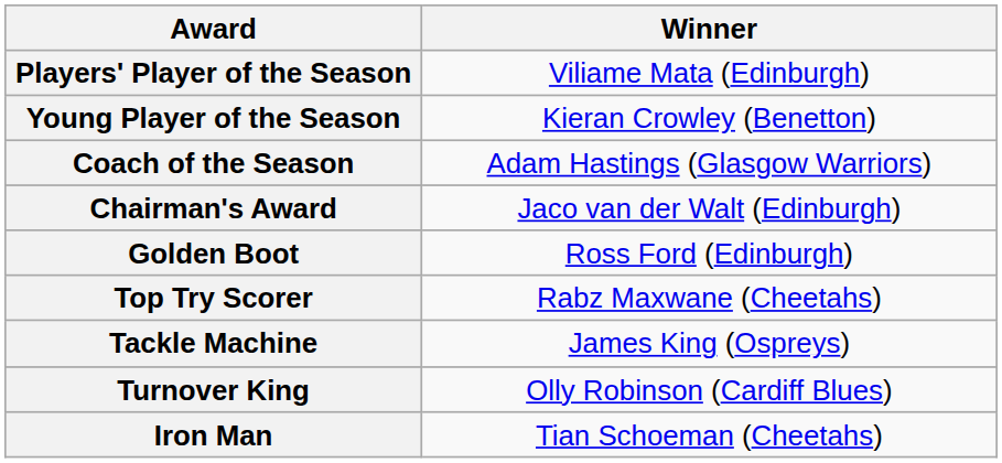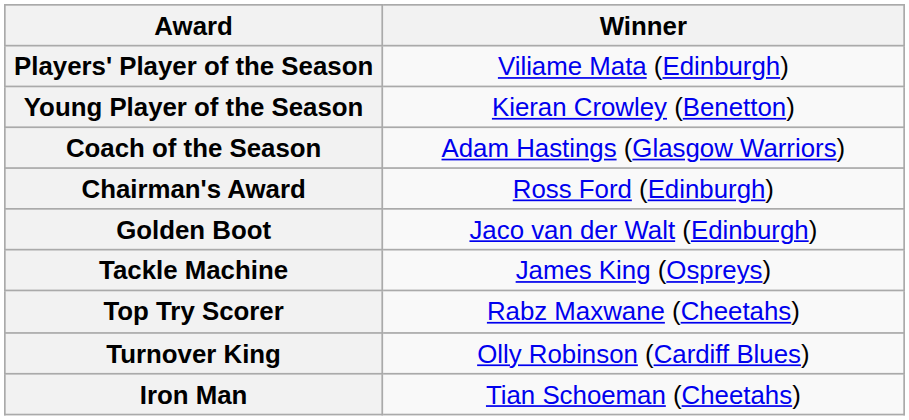 <table class="wikitable" style="font-size:95%; text-align:center;">
 <tr>
 <th style="width:215px;">Award</th>
 <th style="width:300px;">Winner</th>
 </tr>
 <tr>
 <th>Players' Player of the Season</th>
 <td> <a href='#'>Viliame Mata</a> (<a href='#'>Edinburgh</a>)</td>
 </tr>
 <tr>
 <th>Young Player of the Season</th>
 <td> <a href='#'>Kieran Crowley</a> (<a href='#'>Benetton</a>)</td>
 </tr>
 <tr>
 <th>Coach of the Season</th>
 <td> <a href='#'>Adam Hastings</a> (<a href='#'>Glasgow Warriors</a>)</td>
 </tr>
 <tr>
 <th>Chairman's Award</th>
+<td> <a href='#'>Ross Ford</a> (<a href='#'>Edinburgh</a>)</td>
+</tr>
+<tr>
+<th>Golden Boot</th>
 <td> <a href='#'>Jaco van der Walt</a> (<a href='#'>Edinburgh</a>)</td>
 </tr>
 <tr>
-<th>Golden Boot</th>
-<td> <a href='#'>Ross Ford</a> (<a href='#'>Edinburgh</a>)</td>
+<th>Tackle Machine</th>
+<td> <a href='#'>James King</a> (<a href='#'>Ospreys</a>)</td>
 </tr>
 <tr>
 <th>Top Try Scorer</th>
 <td> <a href='#'>Rabz Maxwane</a> (<a href='#'>Cheetahs</a>)</td>
-</tr>
-<tr>
-<th>Tackle Machine</th>
-<td> <a href='#'>James King</a> (<a href='#'>Ospreys</a>)</td>
 </tr>
 <tr>
 <th>Turnover King</th>
 <td> <a href='#'>Olly Robinson</a> (<a href='#'>Cardiff Blues</a>)</td>
 </tr>
 <tr>
 <th>Iron Man</th>
 <td> <a href='#'>Tian Schoeman</a> (<a href='#'>Cheetahs</a>)</td>
 </tr>
 </table>
